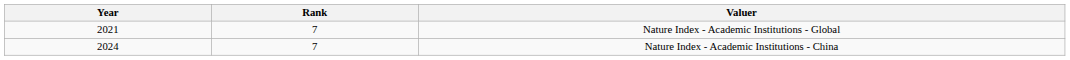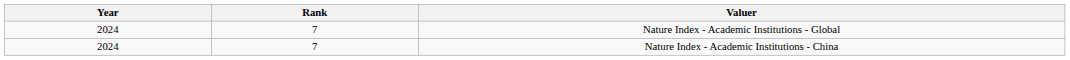 <table class="wikitable sortable" width="100%">
 <tr>
 <th width="8%">Year</th>
 <th width="8%">Rank</th>
 <th width="25%">Valuer</th>
 </tr>
 <tr>
-<td align="center">2021</td>
+<td align="center">2024</td>
 <td align="center">7</td>
 <td align="center">Nature Index - Academic Institutions - Global</td>
 </tr>
 <tr>
 <td align="center">2024</td>
 <td align="center">7</td>
 <td align="center">Nature Index - Academic Institutions - China</td>
 </tr>
 </table>
